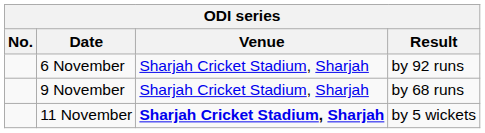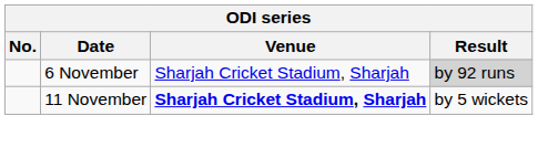 <table class="wikitable">
 <tr>
 <th colspan="4">ODI series</th>
 </tr>
 <tr>
 <th>No.</th>
 <th>Date</th>
 <th>Venue</th>
 <th>Result</th>
 </tr>
 <tr>
 <td></td>
 <td>6 November</td>
 <td><a href='#'>Sharjah Cricket Stadium</a>, <a href='#'>Sharjah</a></td>
-<td> by 92 runs</td>
-</tr>
-<tr>
-<td></td>
-<td>9 November</td>
-<td><a href='#'>Sharjah Cricket Stadium</a>, <a href='#'>Sharjah</a></td>
-<td> by 68 runs</td>
+<td style="background: lightgrey;"> by 92 runs</td>
 </tr>
 <tr>
 <td></td>
 <td>11 November</td>
 <td><strong><a href='#'>Sharjah Cricket Stadium</a>, <a href='#'>Sharjah</a></strong></td>
 <td> by 5 wickets</td>
 </tr>
 </table>
